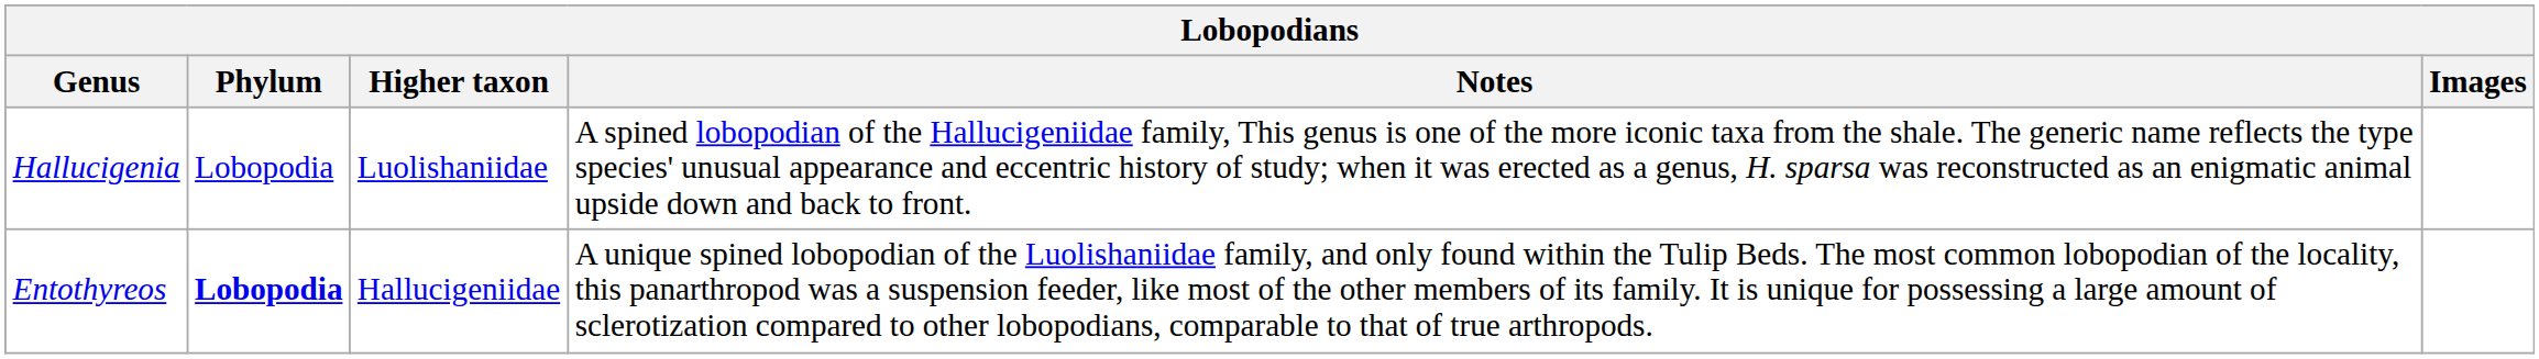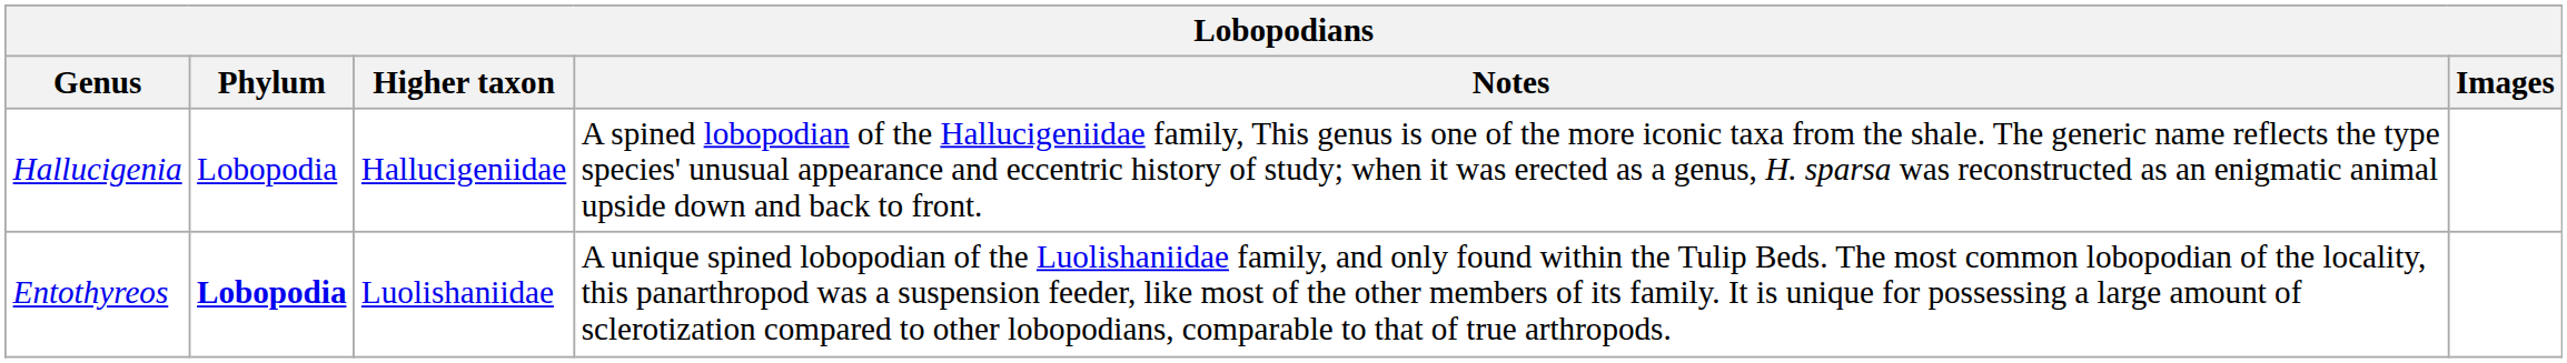 <table class="wikitable sortable" style="background:white; width:100%;">
 <tr>
 <th colspan="5" align="center">Lobopodians</th>
 </tr>
 <tr>
 <th>Genus</th>
 <th>Phylum</th>
 <th>Higher taxon</th>
 <th>Notes</th>
 <th>Images</th>
 </tr>
 <tr>
 <td><em><a href='#'>Hallucigenia</a></em></td>
 <td><a href='#'>Lobopodia</a></td>
-<td><a href='#'>Luolishaniidae</a></td>
+<td><a href='#'>Hallucigeniidae</a></td>
 <td>A spined <a href='#'>lobopodian</a> of the <a href='#'>Hallucigeniidae</a> family, This genus is one of the more iconic taxa from the shale. The generic name reflects the type species' unusual appearance and eccentric history of study; when it was erected as a genus, <em>H. sparsa</em> was reconstructed as an enigmatic animal upside down and back to front.</td>
 <td></td>
 </tr>
 <tr>
 <td><em><a href='#'>Entothyreos</a></em></td>
 <td><strong><a href='#'>Lobopodia</a></strong></td>
-<td><a href='#'>Hallucigeniidae</a></td>
+<td><a href='#'>Luolishaniidae</a></td>
 <td>A unique spined lobopodian of the <a href='#'>Luolishaniidae</a> family, and only found within the Tulip Beds. The most common lobopodian of the locality, this panarthropod was a suspension feeder, like most of the other members of its family. It is unique for possessing a large amount of sclerotization compared to other lobopodians, comparable to that of true arthropods.</td>
 <td></td>
 </tr>
 </table>
